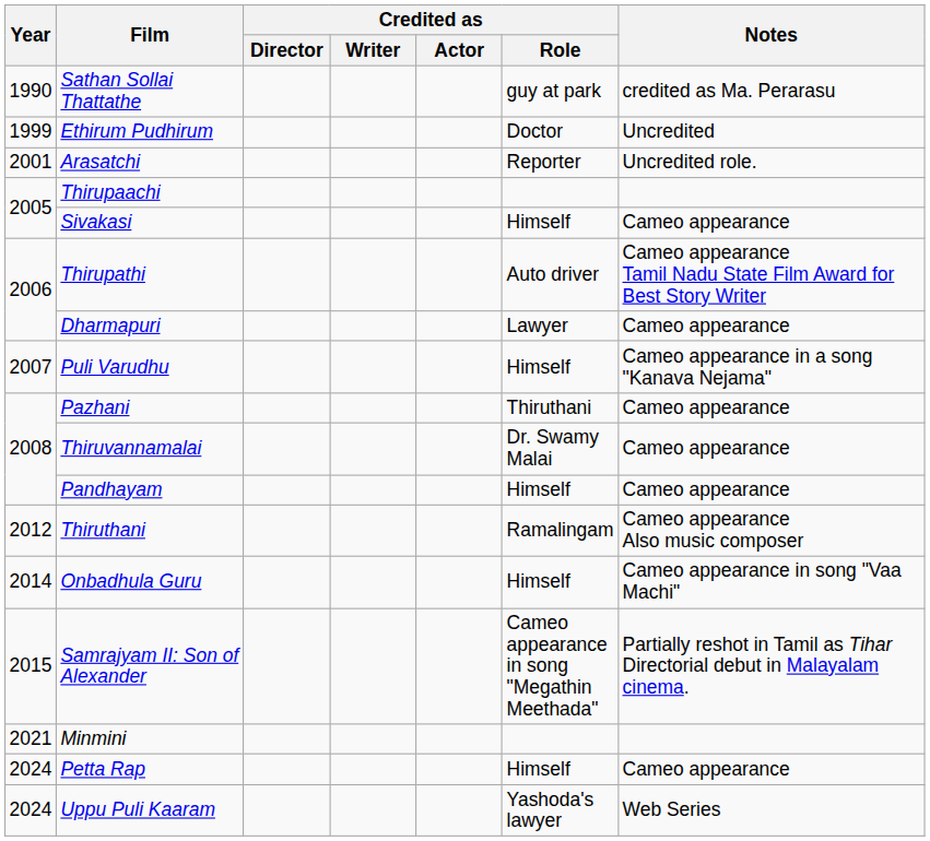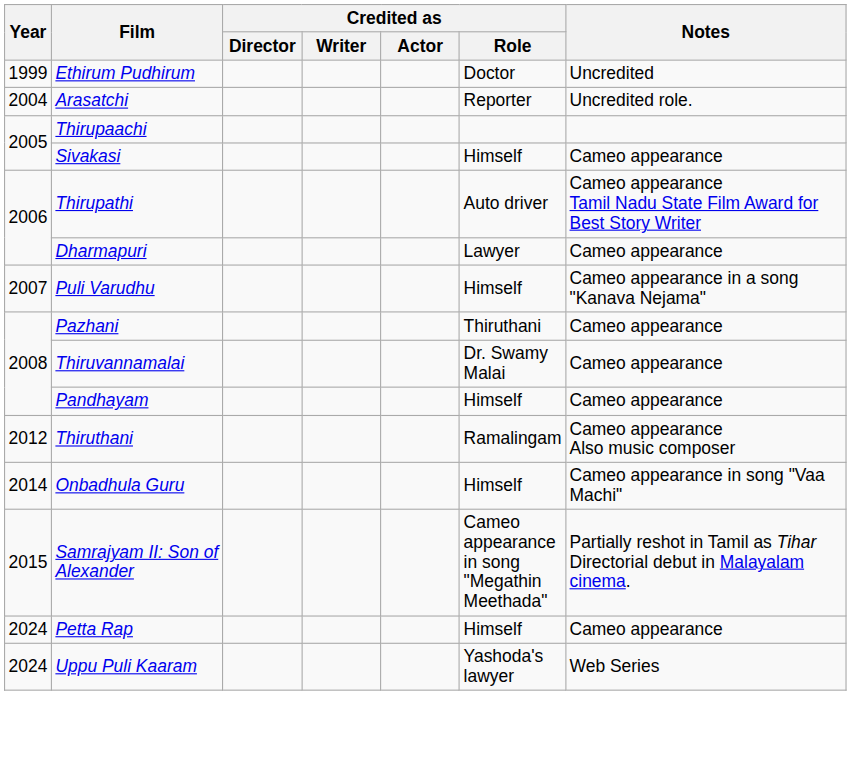 <table class="wikitable sortable">
 <tr>
 <th rowspan="2" style="width:35px;">Year</th>
 <th rowspan="2" style="width:150px;">Film</th>
 <th colspan="4" style="width:195px;">Credited as</th>
 <th rowspan="2"  style="text-align:center; width:250px;" class="unsortable">Notes</th>
 </tr>
 <tr>
 <th style="width:65px;">Director</th>
 <th width=65>Writer</th>
 <th width=65>Actor</th>
 <th width=65>Role</th>
 </tr>
 <tr>
-<td>1990</td>
-<td><em><a href='#'>Sathan Sollai Thattathe</a></em></td>
-<td style="text-align:center;"></td>
-<td style="text-align:center;"></td>
-<td style="text-align:center;"></td>
-<td>guy at park</td>
-<td>credited as Ma. Perarasu</td>
-</tr>
-<tr>
 <td>1999</td>
 <td><em><a href='#'>Ethirum Pudhirum</a></em></td>
 <td style="text-align:center;"></td>
 <td style="text-align:center;"></td>
 <td style="text-align:center;"></td>
 <td>Doctor</td>
 <td>Uncredited</td>
 </tr>
 <tr>
-<td>2001</td>
+<td>2004</td>
 <td><em><a href='#'>Arasatchi</a></em></td>
 <td></td>
 <td style="text-align:center;"></td>
 <td style="text-align:center;"></td>
 <td>Reporter</td>
 <td>Uncredited role.</td>
 </tr>
 <tr>
 <td rowspan="2">2005</td>
 <td><em><a href='#'>Thirupaachi</a></em></td>
 <td style="text-align:center;"></td>
 <td style="text-align:center;"></td>
 <td style="text-align:center;"></td>
 <td></td>
 <td></td>
 </tr>
 <tr>
 <td><em><a href='#'>Sivakasi</a></em></td>
 <td style="text-align:center;"></td>
 <td style="text-align:center;"></td>
 <td style="text-align:center;"></td>
 <td>Himself</td>
 <td>Cameo appearance</td>
 </tr>
 <tr>
 <td rowspan="2">2006</td>
 <td><em><a href='#'>Thirupathi</a></em></td>
 <td style="text-align:center;"></td>
 <td style="text-align:center;"></td>
 <td style="text-align:center;"></td>
 <td>Auto driver</td>
 <td>Cameo appearance<br> <a href='#'>Tamil Nadu State Film Award for Best Story Writer</a></td>
 </tr>
 <tr>
 <td><em><a href='#'>Dharmapuri</a></em></td>
 <td style="text-align:center;"></td>
 <td style="text-align:center;"></td>
 <td style="text-align:center;"></td>
 <td>Lawyer</td>
 <td>Cameo appearance</td>
 </tr>
 <tr>
 <td>2007</td>
 <td><em><a href='#'>Puli Varudhu</a></em></td>
 <td style="text-align:center;"></td>
 <td style="text-align:center;"></td>
 <td style="text-align:center;"></td>
 <td>Himself</td>
 <td>Cameo appearance in a song "Kanava Nejama"</td>
 </tr>
 <tr>
 <td rowspan="3">2008</td>
 <td><em><a href='#'>Pazhani</a></em></td>
 <td style="text-align:center;"></td>
 <td style="text-align:center;"></td>
 <td style="text-align:center;"></td>
 <td>Thiruthani</td>
 <td>Cameo appearance</td>
 </tr>
 <tr>
 <td><em><a href='#'>Thiruvannamalai</a></em></td>
 <td style="text-align:center;"></td>
 <td style="text-align:center;"></td>
 <td style="text-align:center;"></td>
 <td>Dr. Swamy Malai</td>
 <td>Cameo appearance</td>
 </tr>
 <tr>
 <td><em><a href='#'>Pandhayam</a></em></td>
 <td style="text-align:center;"></td>
 <td style="text-align:center;"></td>
 <td style="text-align:center;"></td>
 <td>Himself</td>
 <td>Cameo appearance</td>
 </tr>
 <tr>
 <td>2012</td>
 <td><em><a href='#'>Thiruthani</a></em></td>
 <td style="text-align:center;"></td>
 <td style="text-align:center;"></td>
 <td style="text-align:center;"></td>
 <td>Ramalingam</td>
 <td>Cameo appearance<br>Also music composer</td>
 </tr>
 <tr>
 <td>2014</td>
 <td><em><a href='#'>Onbadhula Guru</a></em></td>
 <td style="text-align:center;"></td>
 <td style="text-align:center;"></td>
 <td style="text-align:center;"></td>
 <td>Himself</td>
 <td>Cameo appearance in song "Vaa Machi"</td>
 </tr>
 <tr>
 <td>2015</td>
 <td><em><a href='#'>Samrajyam II: Son of Alexander</a></em></td>
 <td style="text-align:center;"></td>
 <td style="text-align:center;"></td>
 <td style="text-align:center;"></td>
 <td>Cameo appearance in song "Megathin Meethada"</td>
 <td>Partially reshot in Tamil as <em>Tihar</em><br>Directorial debut in <a href='#'>Malayalam cinema</a>.<br></td>
 </tr>
 <tr>
-<td>2021</td>
-<td><em>Minmini</em></td>
-<td style="text-align:center;"></td>
-<td style="text-align:center;"></td>
-<td style="text-align:center;"></td>
-<td></td>
-<td></td>
-</tr>
-<tr>
 <td>2024</td>
 <td><em><a href='#'>Petta Rap</a></em></td>
 <td style="text-align:center;"></td>
 <td style="text-align:center;"></td>
 <td style="text-align:center;"></td>
 <td>Himself</td>
 <td>Cameo appearance</td>
 </tr>
 <tr>
 <td>2024</td>
 <td><em><a href='#'>Uppu Puli Kaaram</a></em></td>
 <td style="text-align:center;"></td>
 <td style="text-align:center;"></td>
 <td style="text-align:center;"></td>
 <td>Yashoda's lawyer</td>
 <td>Web Series</td>
 </tr>
 </table>
